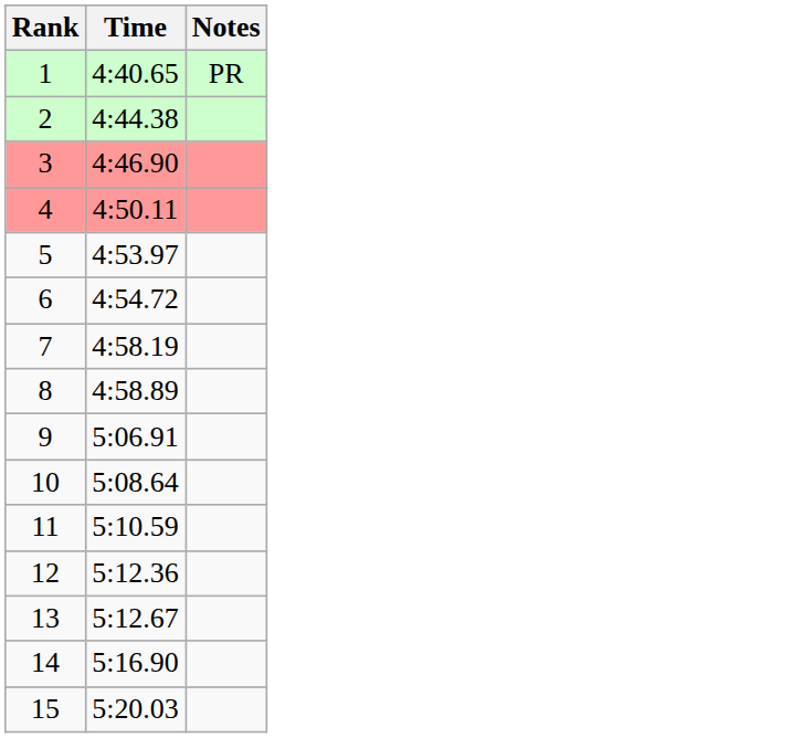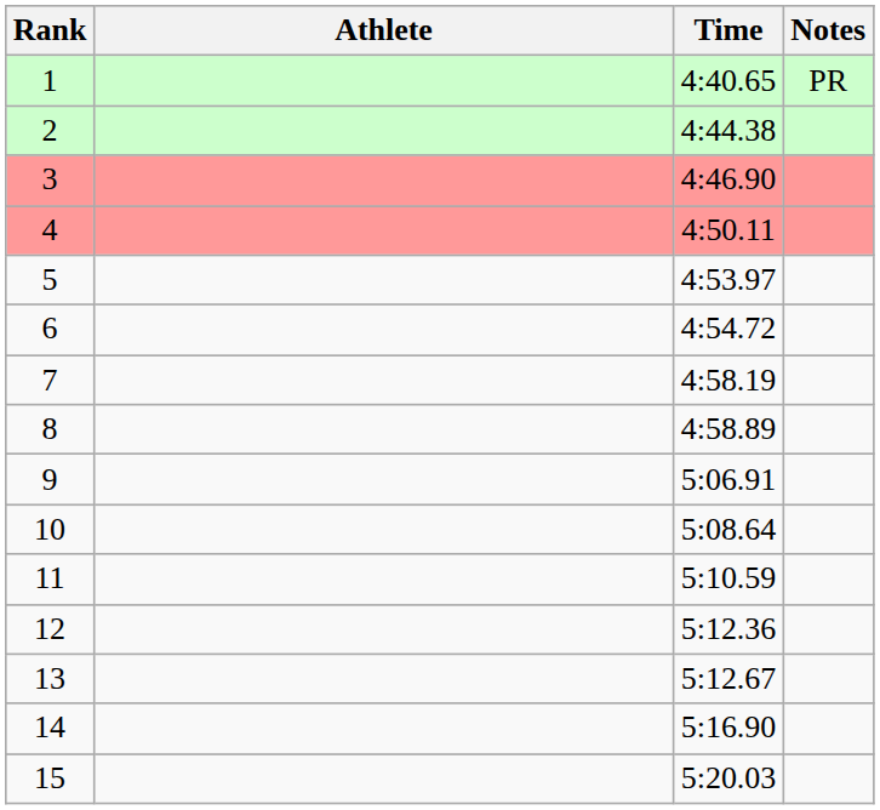 <table class="wikitable" style="text-align:center">
 <tr>
 <th>Rank</th>
+<th Style="width:18em">Athlete</th>
 <th>Time</th>
 <th>Notes</th>
 </tr>
 <tr style="background:#cfc">
 <td>1</td>
+<td style="text-align:left"></td>
 <td>4:40.65</td>
 <td>PR</td>
 </tr>
 <tr style="background:#cfc">
 <td>2</td>
+<td style="text-align:left"></td>
 <td>4:44.38</td>
 <td></td>
 </tr>
 <tr style="background:#f99">
 <td>3</td>
+<td style="text-align:left"></td>
 <td>4:46.90</td>
 <td></td>
 </tr>
 <tr style="background:#f99">
 <td>4</td>
+<td style="text-align:left"></td>
 <td>4:50.11</td>
 <td></td>
 </tr>
 <tr>
 <td>5</td>
+<td style="text-align:left"></td>
 <td>4:53.97</td>
 <td></td>
 </tr>
 <tr>
 <td>6</td>
+<td style="text-align:left"></td>
 <td>4:54.72</td>
 <td></td>
 </tr>
 <tr>
 <td>7</td>
+<td style="text-align:left"></td>
 <td>4:58.19</td>
 <td></td>
 </tr>
 <tr>
 <td>8</td>
+<td style="text-align:left"></td>
 <td>4:58.89</td>
 <td></td>
 </tr>
 <tr>
 <td>9</td>
+<td style="text-align:left"></td>
 <td>5:06.91</td>
 <td></td>
 </tr>
 <tr>
 <td>10</td>
+<td style="text-align:left"></td>
 <td>5:08.64</td>
 <td></td>
 </tr>
 <tr>
 <td>11</td>
+<td style="text-align:left"></td>
 <td>5:10.59</td>
 <td></td>
 </tr>
 <tr>
 <td>12</td>
+<td style="text-align:left"></td>
 <td>5:12.36</td>
 <td></td>
 </tr>
 <tr>
 <td>13</td>
+<td style="text-align:left"></td>
 <td>5:12.67</td>
 <td></td>
 </tr>
 <tr>
 <td>14</td>
+<td style="text-align:left"></td>
 <td>5:16.90</td>
 <td></td>
 </tr>
 <tr>
 <td>15</td>
+<td style="text-align:left"></td>
 <td>5:20.03</td>
 <td></td>
 </tr>
 </table>
